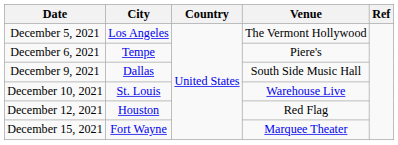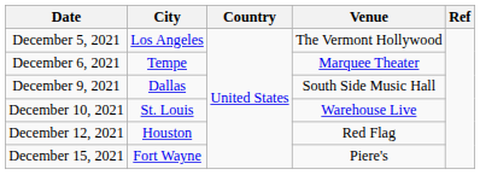 <table class="wikitable plainrowheaders" style="text-align:center; table-layout:fixed; margin-right:0">
 <tr>
 <th>Date</th>
 <th>City</th>
 <th>Country</th>
 <th>Venue</th>
 <th>Ref</th>
 </tr>
 <tr>
 <td>December 5, 2021</td>
 <td><a href='#'>Los Angeles</a></td>
 <td rowspan="6"><a href='#'>United States</a></td>
 <td>The Vermont Hollywood</td>
 <td rowspan="6"></td>
 </tr>
 <tr>
 <td>December 6, 2021</td>
 <td><a href='#'>Tempe</a></td>
-<td>Piere's</td>
+<td><a href='#'>Marquee Theater</a></td>
 </tr>
 <tr>
 <td>December 9, 2021</td>
 <td><a href='#'>Dallas</a></td>
 <td>South Side Music Hall</td>
 </tr>
 <tr>
 <td>December 10, 2021</td>
 <td><a href='#'>St. Louis</a></td>
 <td><a href='#'>Warehouse Live</a></td>
 </tr>
 <tr>
 <td>December 12, 2021</td>
 <td><a href='#'>Houston</a></td>
 <td>Red Flag</td>
 </tr>
 <tr>
 <td>December 15, 2021</td>
 <td><a href='#'>Fort Wayne</a></td>
-<td><a href='#'>Marquee Theater</a></td>
+<td>Piere's</td>
 </tr>
 </table>
